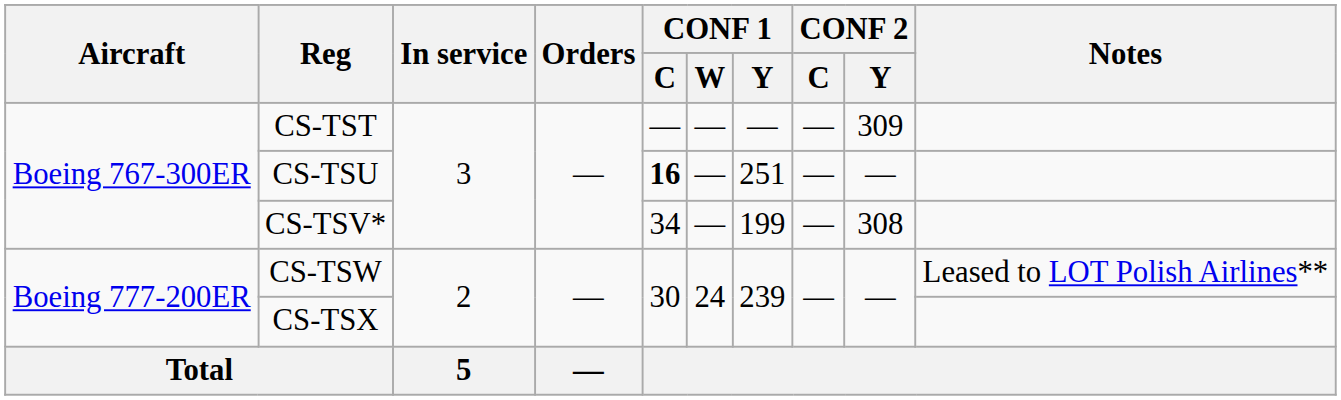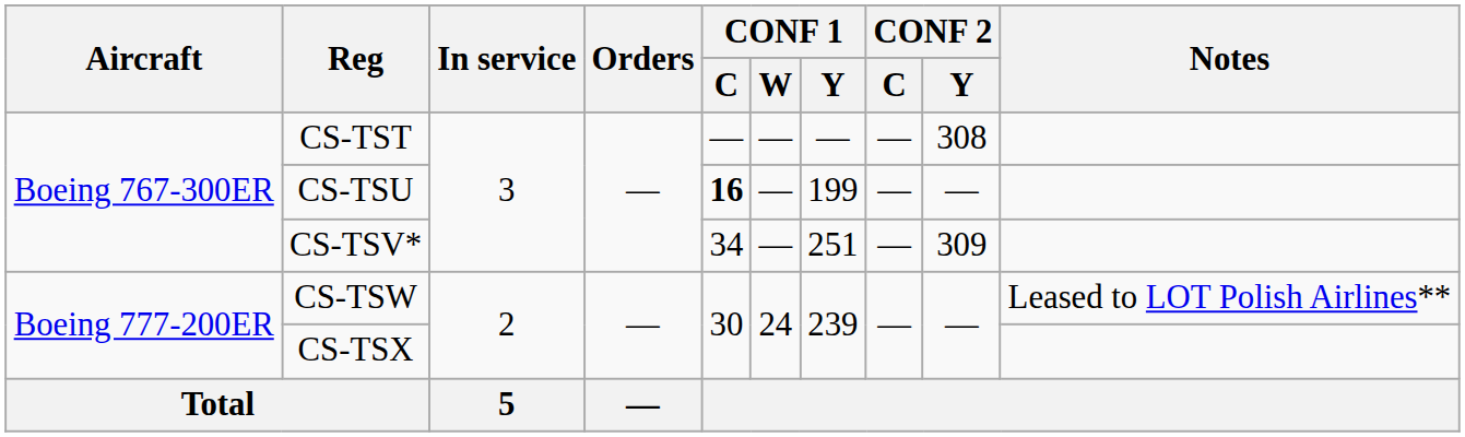 <table class="wikitable" style="margin:1em auto; text-align:center">
 <tr>
 <th rowspan="2">Aircraft</th>
 <th rowspan="2">Reg</th>
 <th rowspan="2">In service</th>
 <th rowspan="2">Orders</th>
 <th colspan="3">CONF 1</th>
 <th colspan="2">CONF 2</th>
 <th rowspan="2">Notes</th>
 </tr>
 <tr>
 <th><abbr>C</abbr></th>
 <th><abbr>W</abbr></th>
 <th><abbr>Y</abbr></th>
 <th>C</th>
 <th>Y</th>
 </tr>
 <tr>
 <td rowspan="3"><a href='#'>Boeing 767-300ER</a></td>
 <td>CS-TST</td>
 <td rowspan="3">3</td>
 <td rowspan="3">—</td>
 <td>—</td>
 <td>—</td>
 <td>—</td>
 <td>—</td>
-<td>309</td>
+<td>308</td>
 <td></td>
 </tr>
 <tr>
 <td>CS-TSU</td>
 <td><strong>16</strong></td>
 <td>—</td>
-<td>251</td>
+<td>199</td>
 <td>—</td>
 <td>—</td>
 <td></td>
 </tr>
 <tr>
 <td>CS-TSV*</td>
 <td>34</td>
 <td>—</td>
-<td>199</td>
+<td>251</td>
 <td>—</td>
-<td>308</td>
+<td>309</td>
 <td></td>
 </tr>
 <tr>
 <td rowspan="2"><a href='#'>Boeing 777-200ER</a></td>
 <td>CS-TSW</td>
 <td rowspan="2">2</td>
 <td rowspan="2">—</td>
 <td rowspan="2">30</td>
 <td rowspan="2">24</td>
 <td rowspan="2">239</td>
 <td rowspan="2">—</td>
 <td rowspan="2">—</td>
 <td>Leased to <a href='#'>LOT Polish Airlines</a>**</td>
 </tr>
 <tr>
 <td>CS-TSX</td>
 <td></td>
 </tr>
 <tr>
 <th colspan="2">Total</th>
 <th>5</th>
 <th>—</th>
 <th colspan="6"></th>
 </tr>
 </table>
